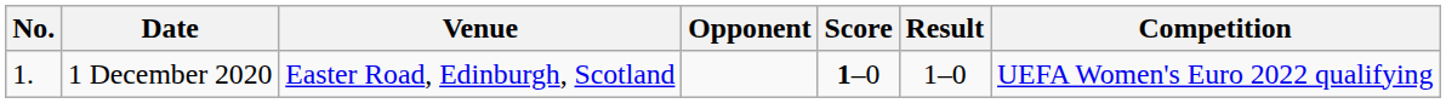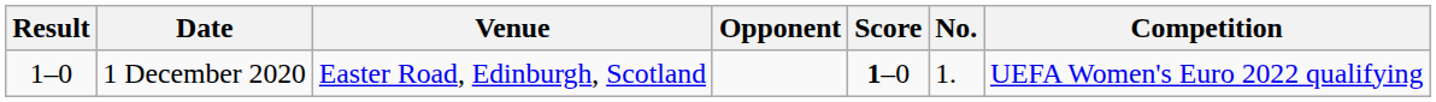 <table class="wikitable">
 <tr>
-<th>No.</th>
+<th>Result</th>
 <th>Date</th>
 <th>Venue</th>
 <th>Opponent</th>
 <th>Score</th>
-<th>Result</th>
+<th>No.</th>
 <th>Competition</th>
 </tr>
 <tr>
-<td>1.</td>
+<td align=center>1–0</td>
 <td>1 December 2020</td>
 <td><a href='#'>Easter Road</a>, <a href='#'>Edinburgh</a>, <a href='#'>Scotland</a></td>
 <td></td>
 <td align=center><strong>1</strong>–0</td>
-<td align=center>1–0</td>
+<td>1.</td>
 <td><a href='#'>UEFA Women's Euro 2022 qualifying</a></td>
 </tr>
 </table>
